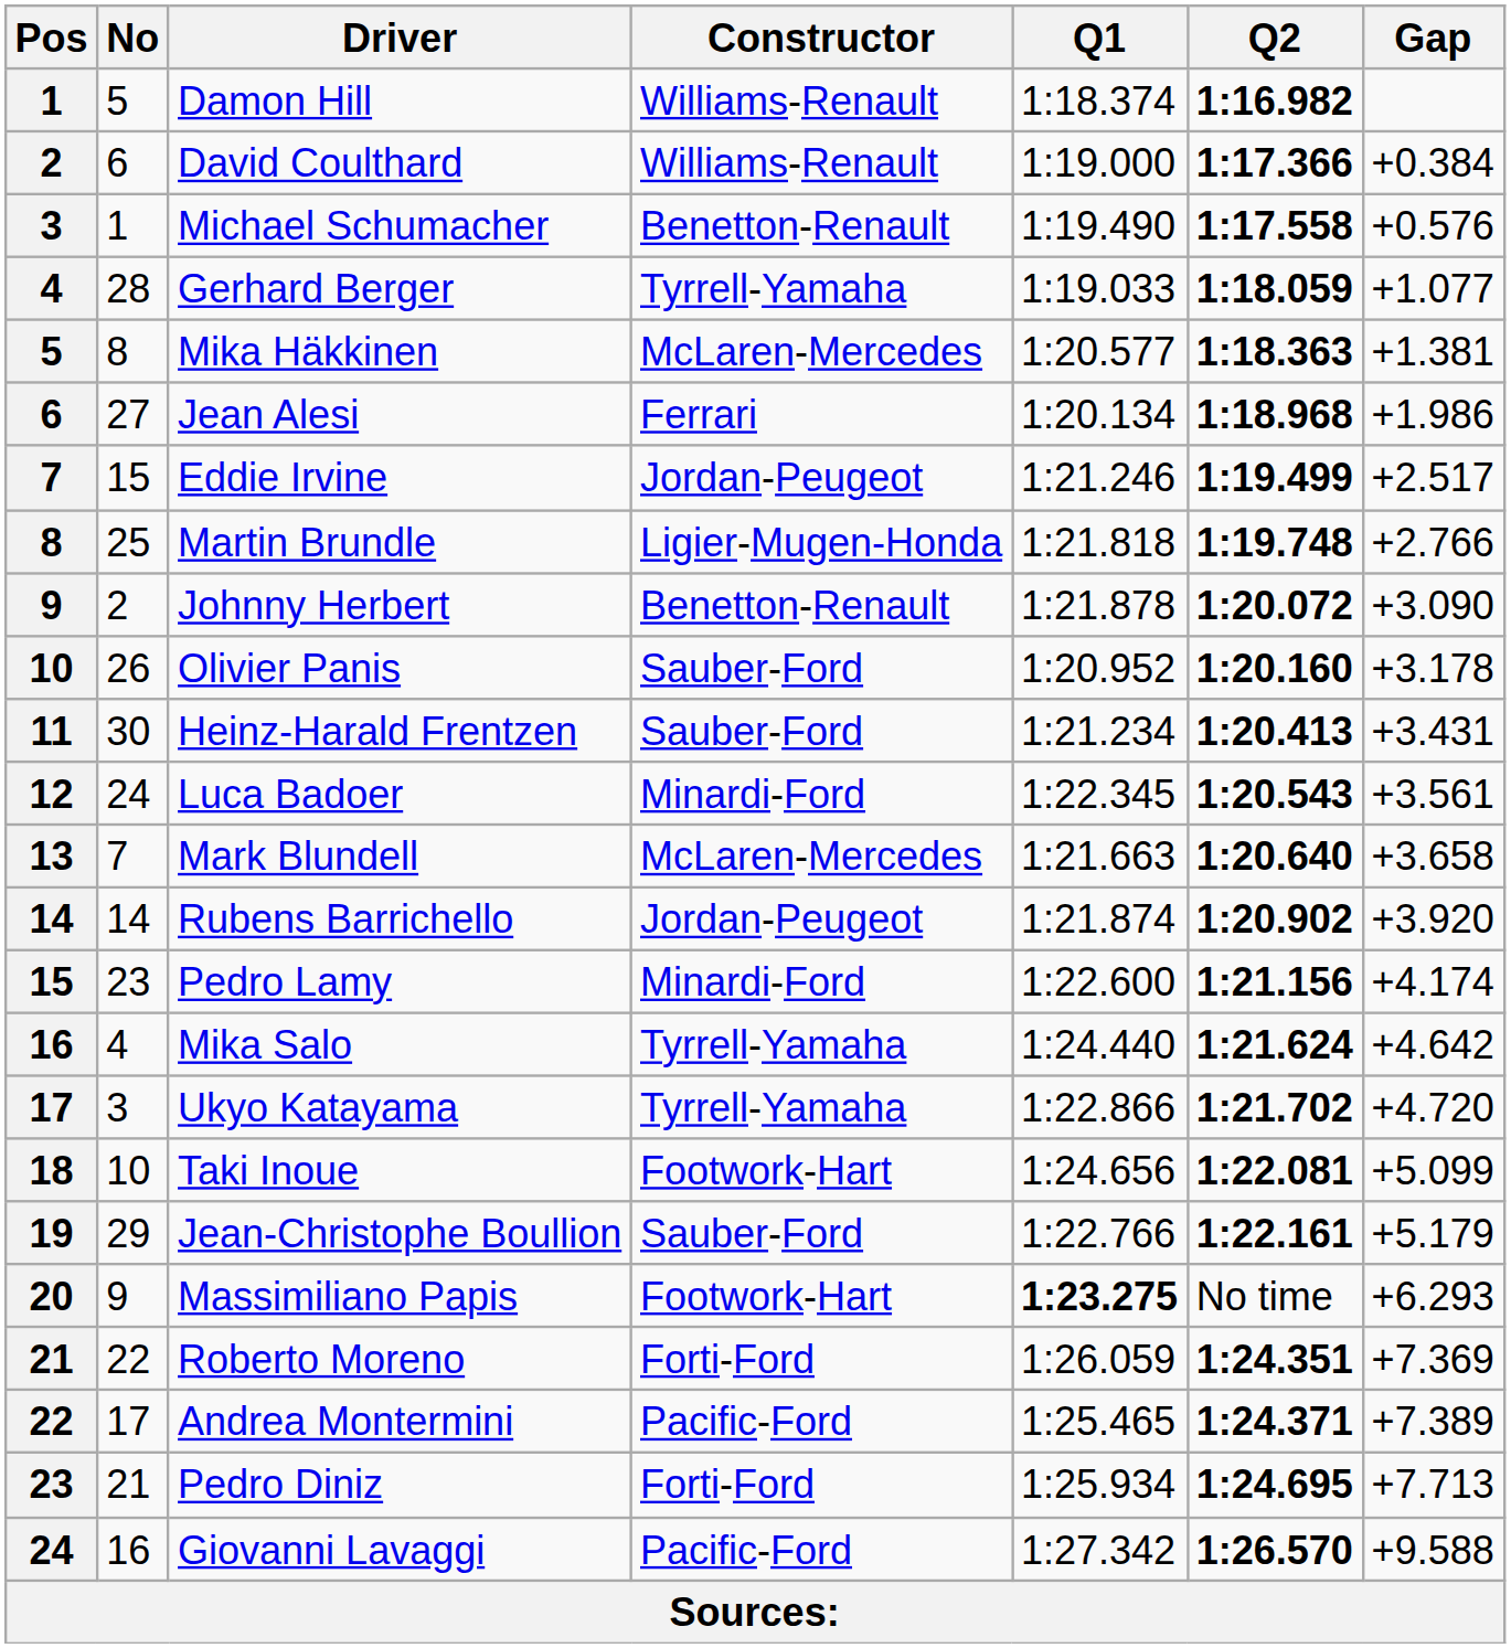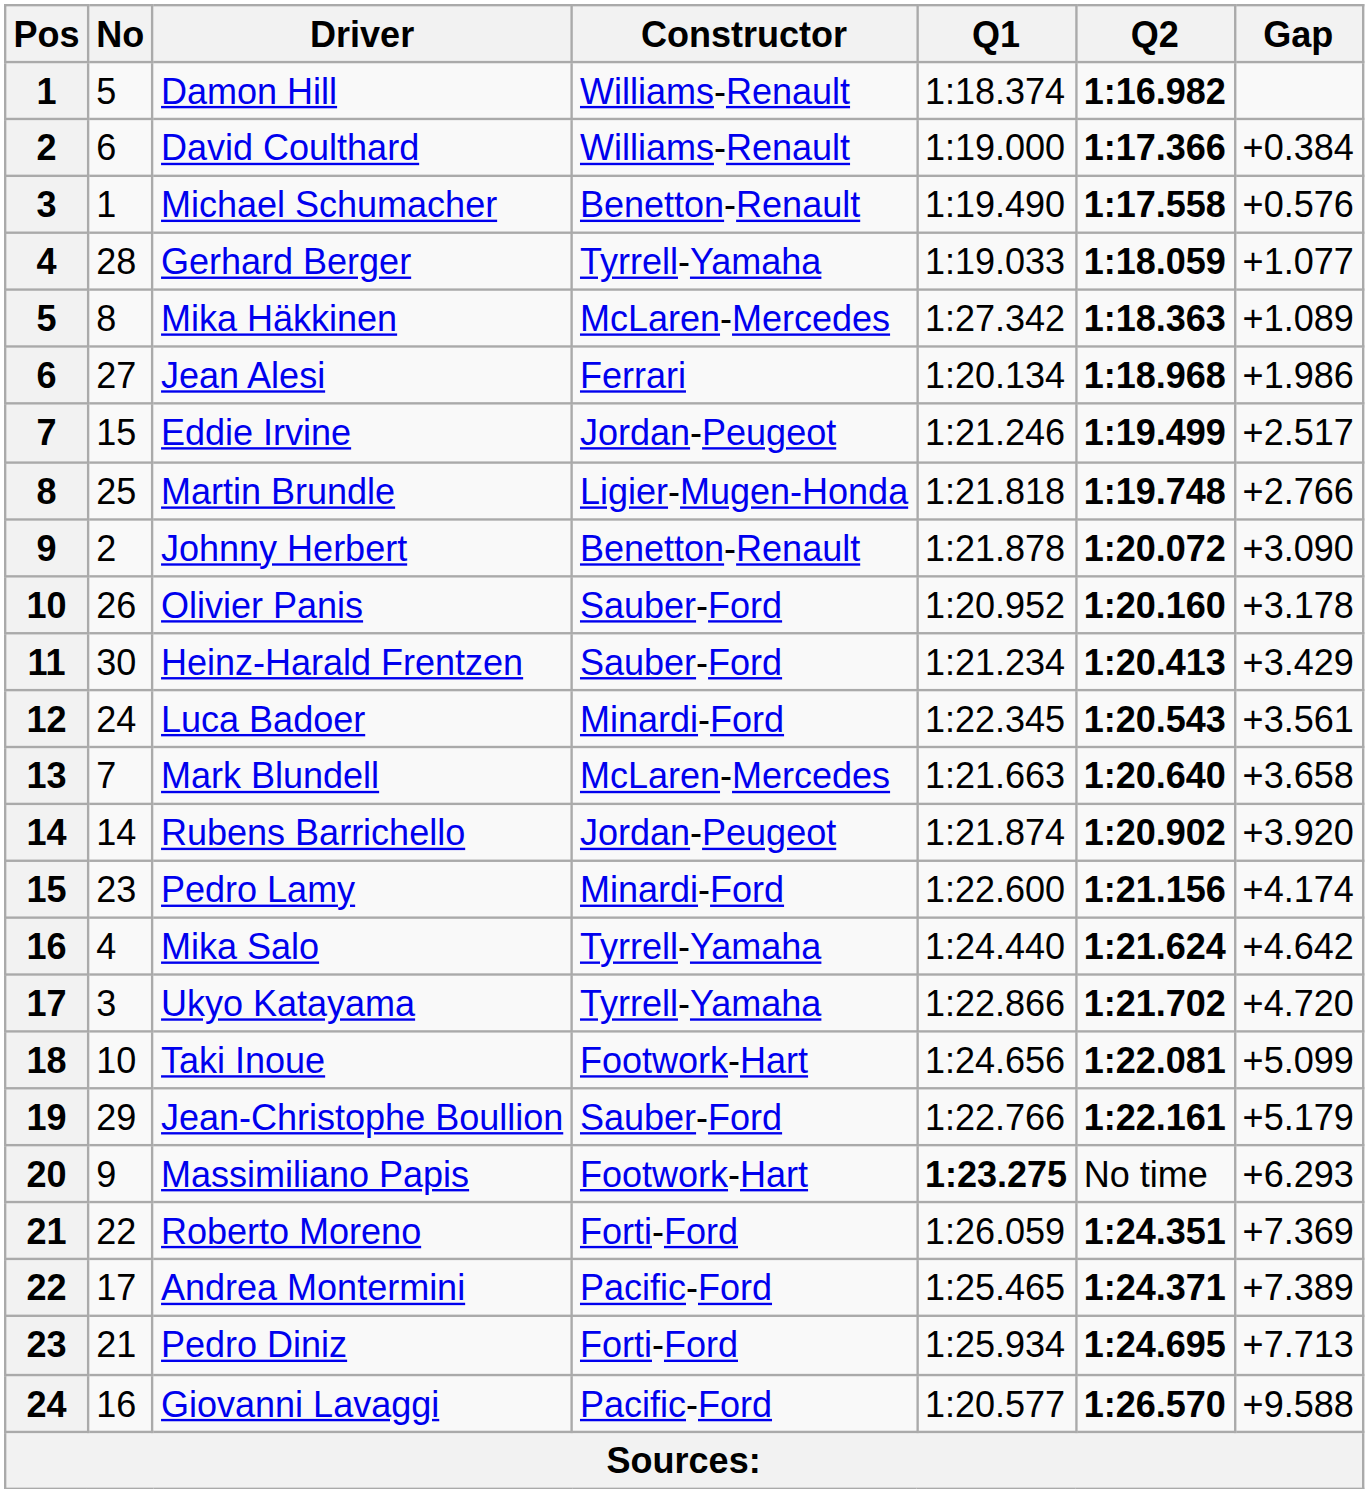 <table class="wikitable sortable" style="font-size: 95%;">
 <tr>
 <th>Pos</th>
 <th>No</th>
 <th>Driver</th>
 <th>Constructor</th>
 <th>Q1</th>
 <th>Q2</th>
 <th>Gap</th>
 </tr>
 <tr>
 <th>1</th>
 <td>5</td>
 <td data-sort-value="HIL"> <a href='#'>Damon Hill</a></td>
 <td><a href='#'>Williams</a>-<a href='#'>Renault</a></td>
 <td>1:18.374</td>
 <td><strong>1:16.982</strong></td>
 <td></td>
 </tr>
 <tr>
 <th>2</th>
 <td>6</td>
 <td data-sort-value="cou"> <a href='#'>David Coulthard</a></td>
 <td><a href='#'>Williams</a>-<a href='#'>Renault</a></td>
 <td>1:19.000</td>
 <td><strong>1:17.366</strong></td>
 <td>+0.384</td>
 </tr>
 <tr>
 <th>3</th>
 <td>1</td>
 <td data-sort-value="sch, m"> <a href='#'>Michael Schumacher</a></td>
 <td><a href='#'>Benetton</a>-<a href='#'>Renault</a></td>
 <td>1:19.490</td>
 <td><strong>1:17.558</strong></td>
 <td>+0.576</td>
 </tr>
 <tr>
 <th>4</th>
 <td>28</td>
 <td data-sort-value="ber"> <a href='#'>Gerhard Berger</a></td>
 <td><a href='#'>Tyrrell</a>-<a href='#'>Yamaha</a></td>
 <td>1:19.033</td>
 <td><strong>1:18.059</strong></td>
 <td>+1.077</td>
 </tr>
 <tr>
 <th>5</th>
 <td>8</td>
 <td data-sort-value="hak"> <a href='#'>Mika Häkkinen</a></td>
 <td><a href='#'>McLaren</a>-<a href='#'>Mercedes</a></td>
-<td>1:20.577</td>
+<td>1:27.342</td>
 <td><strong>1:18.363</strong></td>
-<td>+1.381</td>
+<td>+1.089</td>
 </tr>
 <tr>
 <th>6</th>
 <td>27</td>
 <td data-sort-value="ale"> <a href='#'>Jean Alesi</a></td>
 <td><a href='#'>Ferrari</a></td>
 <td>1:20.134</td>
 <td><strong>1:18.968</strong></td>
 <td>+1.986</td>
 </tr>
 <tr>
 <th>7</th>
 <td>15</td>
 <td data-sort-value="irv"> <a href='#'>Eddie Irvine</a></td>
 <td><a href='#'>Jordan</a>-<a href='#'>Peugeot</a></td>
 <td>1:21.246</td>
 <td><strong>1:19.499</strong></td>
 <td>+2.517</td>
 </tr>
 <tr>
 <th>8</th>
 <td>25</td>
 <td data-sort-value="bru"> <a href='#'>Martin Brundle</a></td>
 <td><a href='#'>Ligier</a>-<a href='#'>Mugen-Honda</a></td>
 <td>1:21.818</td>
 <td><strong>1:19.748</strong></td>
 <td>+2.766</td>
 </tr>
 <tr>
 <th>9</th>
 <td>2</td>
 <td data-sort-value="her"> <a href='#'>Johnny Herbert</a></td>
 <td><a href='#'>Benetton</a>-<a href='#'>Renault</a></td>
 <td>1:21.878</td>
 <td><strong>1:20.072</strong></td>
 <td>+3.090</td>
 </tr>
 <tr>
 <th>10</th>
 <td>26</td>
 <td data-sort-value="pan"> <a href='#'>Olivier Panis</a></td>
 <td><a href='#'>Sauber</a>-<a href='#'>Ford</a></td>
 <td>1:20.952</td>
 <td><strong>1:20.160</strong></td>
 <td>+3.178</td>
 </tr>
 <tr>
 <th>11</th>
 <td>30</td>
 <td data-sort-value="fre"> <a href='#'>Heinz-Harald Frentzen</a></td>
 <td><a href='#'>Sauber</a>-<a href='#'>Ford</a></td>
 <td>1:21.234</td>
 <td><strong>1:20.413</strong></td>
-<td>+3.431</td>
+<td>+3.429</td>
 </tr>
 <tr>
 <th>12</th>
 <td>24</td>
 <td data-sort-value="bad"> <a href='#'>Luca Badoer</a></td>
 <td><a href='#'>Minardi</a>-<a href='#'>Ford</a></td>
 <td>1:22.345</td>
 <td><strong>1:20.543</strong></td>
 <td>+3.561</td>
 </tr>
 <tr>
 <th>13</th>
 <td>7</td>
 <td data-sort-value="blu"> <a href='#'>Mark Blundell</a></td>
 <td><a href='#'>McLaren</a>-<a href='#'>Mercedes</a></td>
 <td>1:21.663</td>
 <td><strong>1:20.640</strong></td>
 <td>+3.658</td>
 </tr>
 <tr>
 <th>14</th>
 <td>14</td>
 <td data-sort-value="bar"> <a href='#'>Rubens Barrichello</a></td>
 <td><a href='#'>Jordan</a>-<a href='#'>Peugeot</a></td>
 <td>1:21.874</td>
 <td><strong>1:20.902</strong></td>
 <td>+3.920</td>
 </tr>
 <tr>
 <th>15</th>
 <td>23</td>
 <td data-sort-value="lam"> <a href='#'>Pedro Lamy</a></td>
 <td><a href='#'>Minardi</a>-<a href='#'>Ford</a></td>
 <td>1:22.600</td>
 <td><strong>1:21.156</strong></td>
 <td>+4.174</td>
 </tr>
 <tr>
 <th>16</th>
 <td>4</td>
 <td data-sort-value="sal"> <a href='#'>Mika Salo</a></td>
 <td><a href='#'>Tyrrell</a>-<a href='#'>Yamaha</a></td>
 <td>1:24.440</td>
 <td><strong>1:21.624</strong></td>
 <td>+4.642</td>
 </tr>
 <tr>
 <th>17</th>
 <td>3</td>
 <td data-sort-value="kat"> <a href='#'>Ukyo Katayama</a></td>
 <td><a href='#'>Tyrrell</a>-<a href='#'>Yamaha</a></td>
 <td>1:22.866</td>
 <td><strong>1:21.702</strong></td>
 <td>+4.720</td>
 </tr>
 <tr>
 <th>18</th>
 <td>10</td>
 <td data-sort-value="ino"> <a href='#'>Taki Inoue</a></td>
 <td><a href='#'>Footwork</a>-<a href='#'>Hart</a></td>
 <td>1:24.656</td>
 <td><strong>1:22.081</strong></td>
 <td>+5.099</td>
 </tr>
 <tr>
 <th>19</th>
 <td>29</td>
 <td data-sort-value="bou"> <a href='#'>Jean-Christophe Boullion</a></td>
 <td><a href='#'>Sauber</a>-<a href='#'>Ford</a></td>
 <td>1:22.766</td>
 <td><strong>1:22.161</strong></td>
 <td>+5.179</td>
 </tr>
 <tr>
 <th>20</th>
 <td>9</td>
 <td data-sort-value="pap"> <a href='#'>Massimiliano Papis</a></td>
 <td><a href='#'>Footwork</a>-<a href='#'>Hart</a></td>
 <td><strong>1:23.275</strong></td>
 <td>No time</td>
 <td>+6.293</td>
 </tr>
 <tr>
 <th>21</th>
 <td>22</td>
 <td data-sort-value="mor"> <a href='#'>Roberto Moreno</a></td>
 <td><a href='#'>Forti</a>-<a href='#'>Ford</a></td>
 <td>1:26.059</td>
 <td><strong>1:24.351</strong></td>
 <td>+7.369</td>
 </tr>
 <tr>
 <th>22</th>
 <td>17</td>
 <td data-sort-value="mon"> <a href='#'>Andrea Montermini</a></td>
 <td><a href='#'>Pacific</a>-<a href='#'>Ford</a></td>
 <td>1:25.465</td>
 <td><strong>1:24.371</strong></td>
 <td>+7.389</td>
 </tr>
 <tr>
 <th>23</th>
 <td>21</td>
 <td data-sort-value="din"> <a href='#'>Pedro Diniz</a></td>
 <td><a href='#'>Forti</a>-<a href='#'>Ford</a></td>
 <td>1:25.934</td>
 <td><strong>1:24.695</strong></td>
 <td>+7.713</td>
 </tr>
 <tr>
 <th>24</th>
 <td>16</td>
 <td data-sort-value="lav"> <a href='#'>Giovanni Lavaggi</a></td>
 <td><a href='#'>Pacific</a>-<a href='#'>Ford</a></td>
-<td>1:27.342</td>
+<td>1:20.577</td>
 <td><strong>1:26.570</strong></td>
 <td>+9.588</td>
 </tr>
 <tr>
 <th colspan="7">Sources:</th>
 </tr>
 </table>
